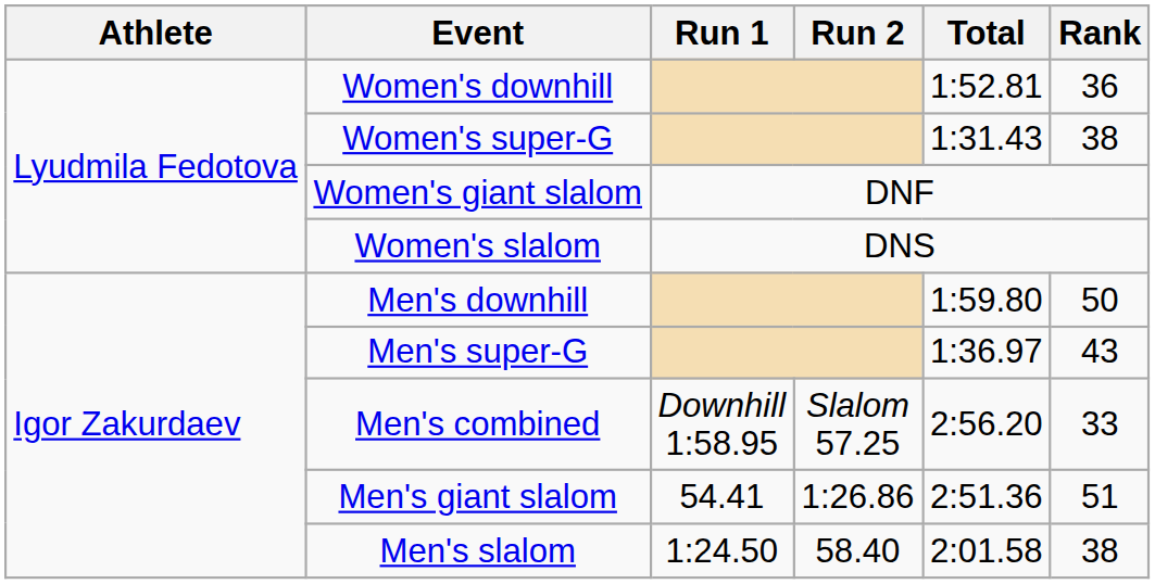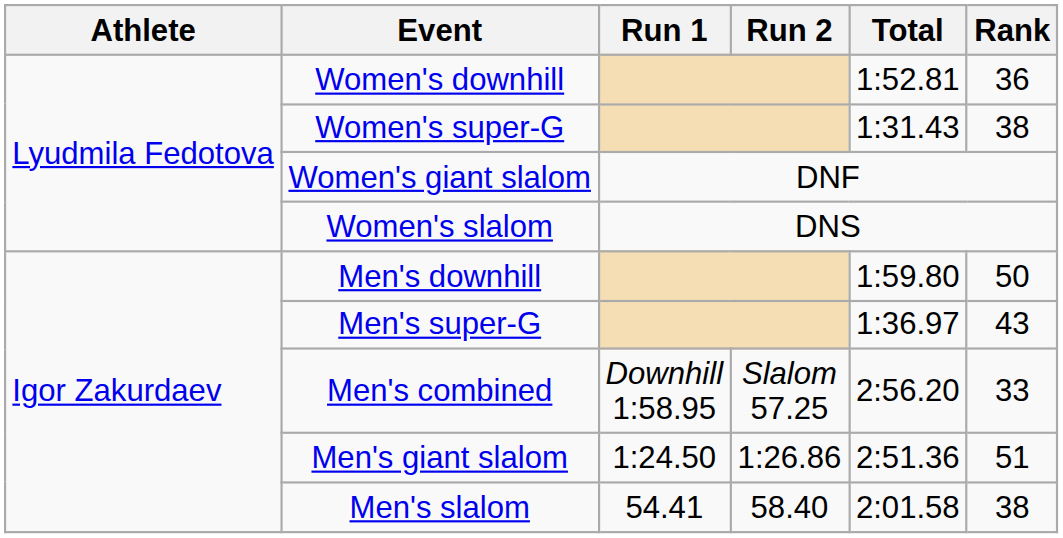 <table class="wikitable" style="font-size:90%">
 <tr>
 <th>Athlete</th>
 <th>Event</th>
 <th>Run 1</th>
 <th>Run 2</th>
 <th>Total</th>
 <th>Rank</th>
 </tr>
 <tr>
 <td rowspan=4><a href='#'>Lyudmila Fedotova</a></td>
 <td align="center"><a href='#'>Women's downhill</a></td>
 <td colspan=2 bgcolor="wheat"></td>
 <td align="center">1:52.81</td>
 <td align="center">36</td>
 </tr>
 <tr>
 <td align="center"><a href='#'>Women's super-G</a></td>
 <td colspan=2 bgcolor="wheat"></td>
 <td align="center">1:31.43</td>
 <td align="center">38</td>
 </tr>
 <tr>
 <td align="center"><a href='#'>Women's giant slalom</a></td>
 <td align="center" colspan=4>DNF</td>
 </tr>
 <tr>
 <td align="center"><a href='#'>Women's slalom</a></td>
 <td align="center" colspan=4>DNS</td>
 </tr>
 <tr>
 <td rowspan=5><a href='#'>Igor Zakurdaev</a></td>
 <td align="center"><a href='#'>Men's downhill</a></td>
 <td colspan=2 bgcolor="wheat"></td>
 <td align="center">1:59.80</td>
 <td align="center">50</td>
 </tr>
 <tr>
 <td align="center"><a href='#'>Men's super-G</a></td>
 <td colspan=2 bgcolor="wheat"></td>
 <td align="center">1:36.97</td>
 <td align="center">43</td>
 </tr>
 <tr>
 <td align="center"><a href='#'>Men's combined</a></td>
 <td align="center"><em>Downhill</em><br>1:58.95</td>
 <td align="center"><em>Slalom</em><br>57.25</td>
 <td align="center">2:56.20</td>
 <td align="center">33</td>
 </tr>
 <tr>
 <td align="center"><a href='#'>Men's giant slalom</a></td>
-<td align="center">54.41</td>
+<td align="center">1:24.50</td>
 <td align="center">1:26.86</td>
 <td align="center">2:51.36</td>
 <td align="center">51</td>
 </tr>
 <tr>
 <td align="center"><a href='#'>Men's slalom</a></td>
-<td align="center">1:24.50</td>
+<td align="center">54.41</td>
 <td align="center">58.40</td>
 <td align="center">2:01.58</td>
 <td align=center>38</td>
 </tr>
 </table>
